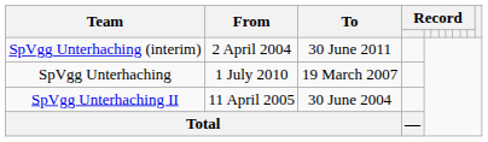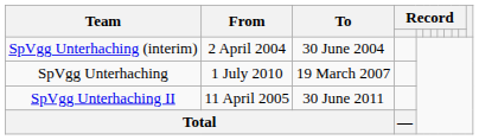 <table class="wikitable" style="text-align: center">
 <tr>
 <th rowspan="2">Team</th>
 <th rowspan="2">From</th>
 <th rowspan="2">To</th>
 <th colspan="8">Record</th>
 <th rowspan="2"></th>
 </tr>
 <tr>
 <th></th>
 <th></th>
 <th></th>
 <th></th>
 <th></th>
 <th></th>
 <th></th>
 <th></th>
 </tr>
 <tr>
 <td><a href='#'>SpVgg Unterhaching</a> (interim)</td>
 <td>2 April 2004</td>
-<td>30 June 2011<br></td>
+<td>30 June 2004<br></td>
 <td></td>
 </tr>
 <tr>
 <td>SpVgg Unterhaching</td>
 <td>1 July 2010</td>
 <td>19 March 2007<br></td>
 <td></td>
 </tr>
 <tr>
 <td><a href='#'>SpVgg Unterhaching II</a></td>
 <td>11 April 2005</td>
-<td>30 June 2004<br></td>
+<td>30 June 2011<br></td>
 <td></td>
 </tr>
 <tr>
 <th colspan="3">Total<br></th>
 <th>—</th>
 </tr>
 </table>
